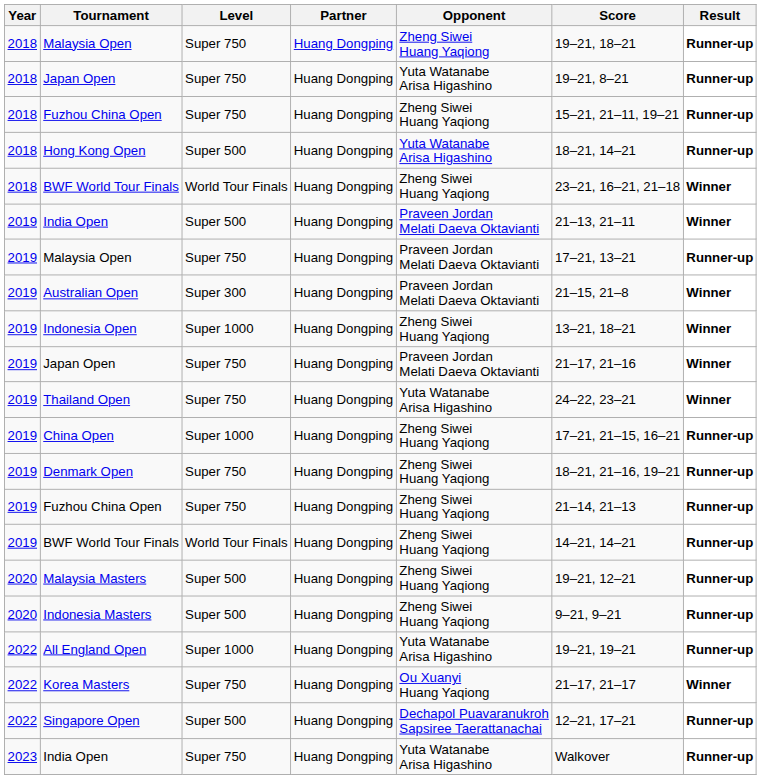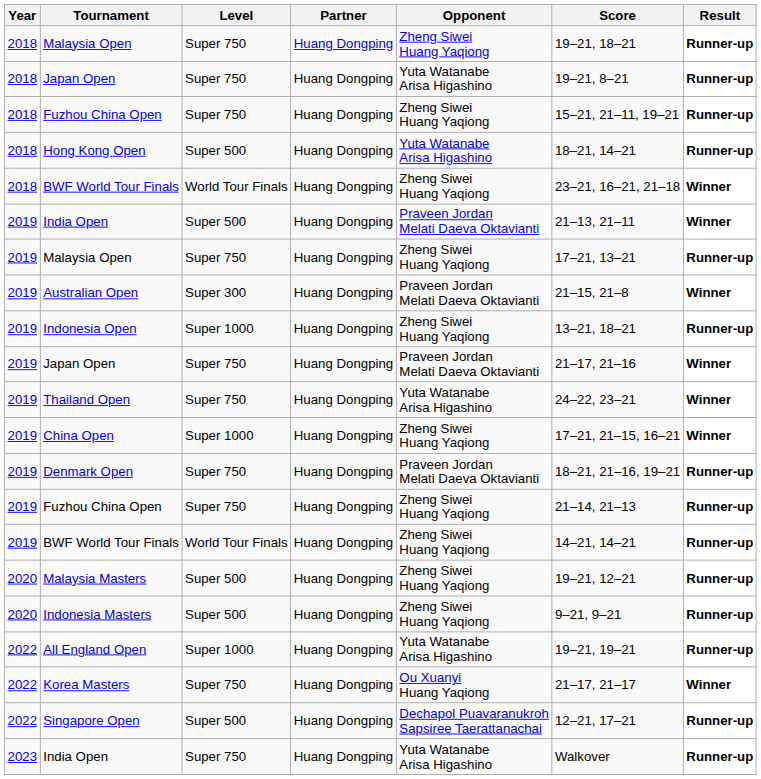 <table class="sortable wikitable" style="font-size: 90%;">
 <tr>
 <th>Year</th>
 <th>Tournament</th>
 <th>Level</th>
 <th>Partner</th>
 <th>Opponent</th>
 <th>Score</th>
 <th>Result</th>
 </tr>
 <tr>
 <td align="center"><a href='#'>2018</a></td>
 <td align="left"><a href='#'>Malaysia Open</a></td>
 <td align="left">Super 750</td>
 <td align="left"> <a href='#'>Huang Dongping</a></td>
 <td align="left"> <a href='#'>Zheng Siwei</a><br> <a href='#'>Huang Yaqiong</a></td>
 <td align="left">19–21, 18–21</td>
 <td style="text-align:left; background:white"> <strong>Runner-up</strong></td>
 </tr>
 <tr>
 <td align="center"><a href='#'>2018</a></td>
 <td align="left"><a href='#'>Japan Open</a></td>
 <td align="left">Super 750</td>
 <td align="left"> Huang Dongping</td>
 <td align="left"> Yuta Watanabe<br> Arisa Higashino</td>
 <td align="left">19–21, 8–21</td>
 <td style="text-align:left; background:white"> <strong>Runner-up</strong></td>
 </tr>
 <tr>
 <td align="center"><a href='#'>2018</a></td>
 <td align="left"><a href='#'>Fuzhou China Open</a></td>
 <td align="left">Super 750</td>
 <td align="left"> Huang Dongping</td>
 <td align="left"> Zheng Siwei<br> Huang Yaqiong</td>
 <td align="left">15–21, 21–11, 19–21</td>
 <td style="text-align:left; background:white"> <strong>Runner-up</strong></td>
 </tr>
 <tr>
 <td align="center"><a href='#'>2018</a></td>
 <td align="left"><a href='#'>Hong Kong Open</a></td>
 <td align="left">Super 500</td>
 <td align="left"> Huang Dongping</td>
 <td align="left"> <a href='#'>Yuta Watanabe</a><br> <a href='#'>Arisa Higashino</a></td>
 <td align="left">18–21, 14–21</td>
 <td style="text-align:left; background:white"> <strong>Runner-up</strong></td>
 </tr>
 <tr>
 <td align="center"><a href='#'>2018</a></td>
 <td align="left"><a href='#'>BWF World Tour Finals</a></td>
 <td align="left">World Tour Finals</td>
 <td align="left"> Huang Dongping</td>
 <td align="left"> Zheng Siwei<br> Huang Yaqiong</td>
 <td align="left">23–21, 16–21, 21–18</td>
 <td style="text-align:left; background:white"> <strong>Winner</strong></td>
 </tr>
 <tr>
 <td align="center"><a href='#'>2019</a></td>
 <td align="left"><a href='#'>India Open</a></td>
 <td align="left">Super 500</td>
 <td align="left"> Huang Dongping</td>
 <td align="left"> <a href='#'>Praveen Jordan</a><br> <a href='#'>Melati Daeva Oktavianti</a></td>
 <td align="left">21–13, 21–11</td>
 <td style="text-align:left; background:white"> <strong>Winner</strong></td>
 </tr>
 <tr>
 <td align="center"><a href='#'>2019</a></td>
 <td align="left">Malaysia Open</td>
 <td align="left">Super 750</td>
 <td align="left"> Huang Dongping</td>
-<td align="left"> Praveen Jordan<br> Melati Daeva Oktavianti</td>
+<td align="left"> Zheng Siwei<br> Huang Yaqiong</td>
 <td align="left">17–21, 13–21</td>
 <td style="text-align:left; background:white"> <strong>Runner-up</strong></td>
 </tr>
 <tr>
 <td align="center"><a href='#'>2019</a></td>
 <td align="left"><a href='#'>Australian Open</a></td>
 <td align="left">Super 300</td>
 <td align="left"> Huang Dongping</td>
 <td align="left"> Praveen Jordan<br> Melati Daeva Oktavianti</td>
 <td align="left">21–15, 21–8</td>
 <td style="text-align:left; background:white"> <strong>Winner</strong></td>
 </tr>
 <tr>
 <td align="center"><a href='#'>2019</a></td>
 <td align="left"><a href='#'>Indonesia Open</a></td>
 <td align="left">Super 1000</td>
 <td align="left"> Huang Dongping</td>
 <td align="left"> Zheng Siwei<br> Huang Yaqiong</td>
 <td align="left">13–21, 18–21</td>
-<td style="text-align:left; background:white"> <strong>Winner</strong></td>
+<td style="text-align:left; background:white"> <strong>Runner-up</strong></td>
 </tr>
 <tr>
 <td align="center"><a href='#'>2019</a></td>
 <td align="left">Japan Open</td>
 <td align="left">Super 750</td>
 <td align="left"> Huang Dongping</td>
 <td align="left"> Praveen Jordan<br> Melati Daeva Oktavianti</td>
 <td align="left">21–17, 21–16</td>
 <td style="text-align:left; background:white"> <strong>Winner</strong></td>
 </tr>
 <tr>
 <td align="center"><a href='#'>2019</a></td>
 <td align="left"><a href='#'>Thailand  Open</a></td>
 <td align="left">Super 750</td>
 <td align="left"> Huang Dongping</td>
 <td align="left"> Yuta Watanabe<br> Arisa Higashino</td>
 <td align="left">24–22, 23–21</td>
 <td style="text-align:left; background:white"> <strong>Winner</strong></td>
 </tr>
 <tr>
 <td align="center"><a href='#'>2019</a></td>
 <td align="left"><a href='#'>China Open</a></td>
 <td align="left">Super 1000</td>
 <td align="left"> Huang Dongping</td>
 <td align="left"> Zheng Siwei<br> Huang Yaqiong</td>
 <td align="left">17–21, 21–15, 16–21</td>
-<td style="text-align:left; background:white"> <strong>Runner-up</strong></td>
+<td style="text-align:left; background:white"> <strong>Winner</strong></td>
 </tr>
 <tr>
 <td align="center"><a href='#'>2019</a></td>
 <td align="left"><a href='#'>Denmark Open</a></td>
 <td align="left">Super 750</td>
 <td align="left"> Huang Dongping</td>
-<td align="left"> Zheng Siwei<br> Huang Yaqiong</td>
+<td align="left"> Praveen Jordan<br> Melati Daeva Oktavianti</td>
 <td align="left">18–21, 21–16, 19–21</td>
 <td style="text-align:left; background:white"> <strong>Runner-up</strong></td>
 </tr>
 <tr>
 <td align="center"><a href='#'>2019</a></td>
 <td align="left">Fuzhou China Open</td>
 <td align="left">Super 750</td>
 <td align="left"> Huang Dongping</td>
 <td align="left"> Zheng Siwei<br> Huang Yaqiong</td>
 <td algin="left">21–14, 21–13</td>
 <td style="text-align:left; background:white"> <strong>Runner-up</strong></td>
 </tr>
 <tr>
 <td align="center"><a href='#'>2019</a></td>
 <td align="left">BWF World Tour Finals</td>
 <td align="left">World Tour Finals</td>
 <td align="left"> Huang Dongping</td>
 <td align="left"> Zheng Siwei<br> Huang Yaqiong</td>
 <td align="left">14–21, 14–21</td>
 <td style="text-align:left; background:white"> <strong>Runner-up</strong></td>
 </tr>
 <tr>
 <td align="center"><a href='#'>2020</a></td>
 <td align="left"><a href='#'>Malaysia Masters</a></td>
 <td align="left">Super 500</td>
 <td align="left"> Huang Dongping</td>
 <td align="left"> Zheng Siwei<br> Huang Yaqiong</td>
 <td align="left">19–21, 12–21</td>
 <td style="text-align:left; background:white"> <strong>Runner-up</strong></td>
 </tr>
 <tr>
 <td align="center"><a href='#'>2020</a></td>
 <td align="left"><a href='#'>Indonesia Masters</a></td>
 <td align="left">Super 500</td>
 <td align="left"> Huang Dongping</td>
 <td align="left"> Zheng Siwei<br> Huang Yaqiong</td>
 <td align="left">9–21, 9–21</td>
 <td style="text-align:left; background:white"> <strong>Runner-up</strong></td>
 </tr>
 <tr>
 <td align="center"><a href='#'>2022</a></td>
 <td align="left"><a href='#'>All England Open</a></td>
 <td align="left">Super 1000</td>
 <td align="left"> Huang Dongping</td>
 <td align="left"> Yuta Watanabe<br> Arisa Higashino</td>
 <td align="left">19–21, 19–21</td>
 <td style="text-align:left; background:white"> <strong>Runner-up</strong></td>
 </tr>
 <tr>
 <td align="center"><a href='#'>2022</a></td>
 <td align="left"><a href='#'>Korea Masters</a></td>
 <td align="left">Super 750</td>
 <td align="left"> Huang Dongping</td>
 <td align="left"> <a href='#'>Ou Xuanyi</a><br> Huang Yaqiong</td>
 <td align="left">21–17, 21–17</td>
 <td style="text-align:left; background:white"> <strong>Winner</strong></td>
 </tr>
 <tr>
 <td align="center"><a href='#'>2022</a></td>
 <td align="left"><a href='#'>Singapore Open</a></td>
 <td align="left">Super 500</td>
 <td align="left"> Huang Dongping</td>
 <td align="left"> <a href='#'>Dechapol Puavaranukroh</a><br> <a href='#'>Sapsiree Taerattanachai</a></td>
 <td align="left">12–21, 17–21</td>
 <td style="text-align:left; background:white"> <strong>Runner-up</strong></td>
 </tr>
 <tr>
 <td align="center"><a href='#'>2023</a></td>
 <td align="left">India Open</td>
 <td align="left">Super 750</td>
 <td align="left"> Huang Dongping</td>
 <td align="left"> Yuta Watanabe<br> Arisa Higashino</td>
 <td align="left">Walkover</td>
 <td style="text-align:left; background:white"> <strong>Runner-up</strong></td>
 </tr>
 </table>
